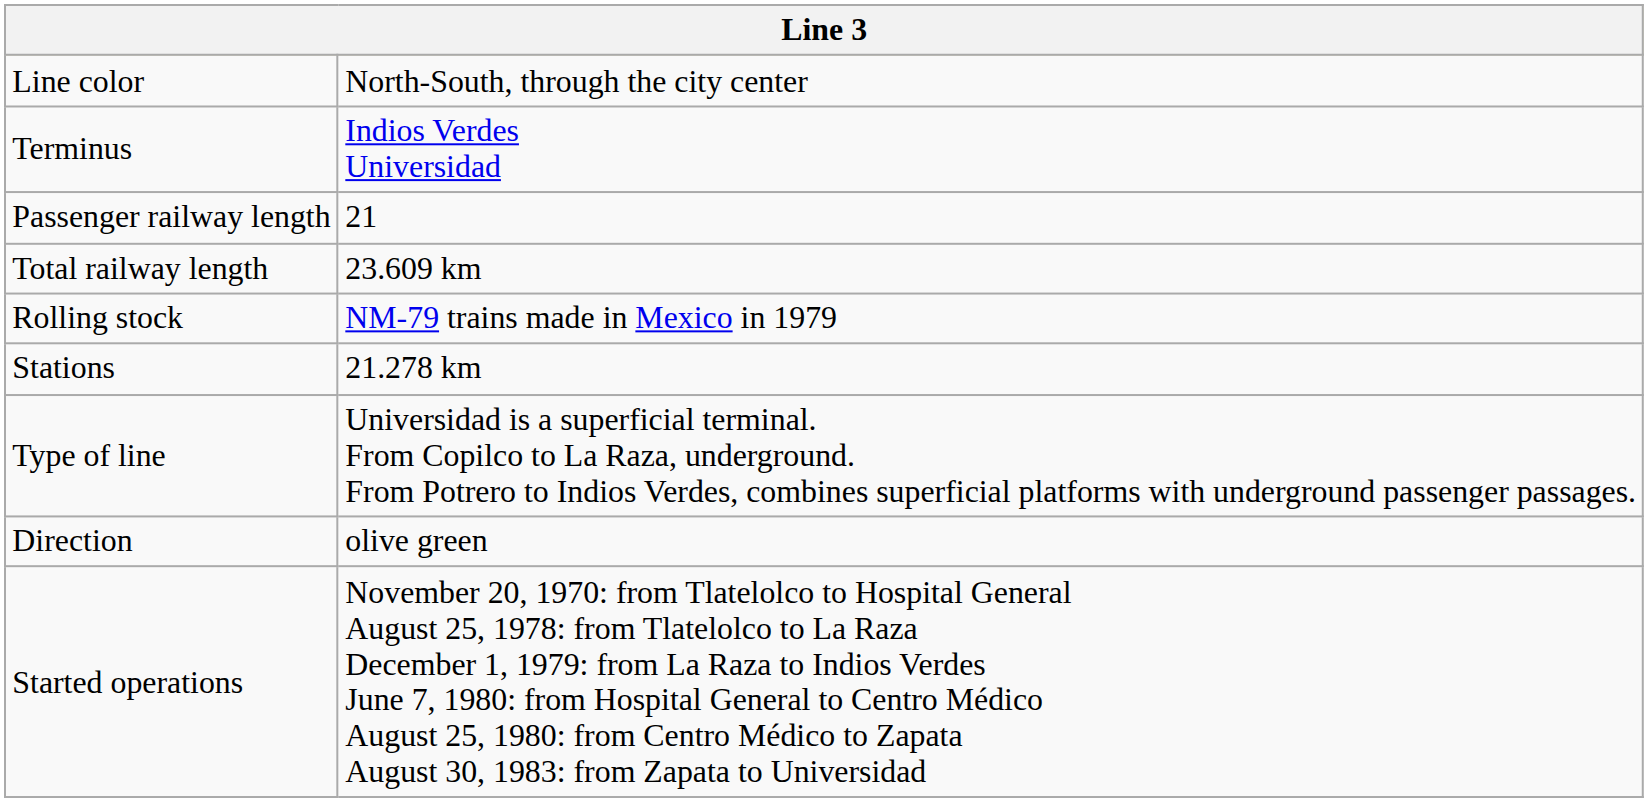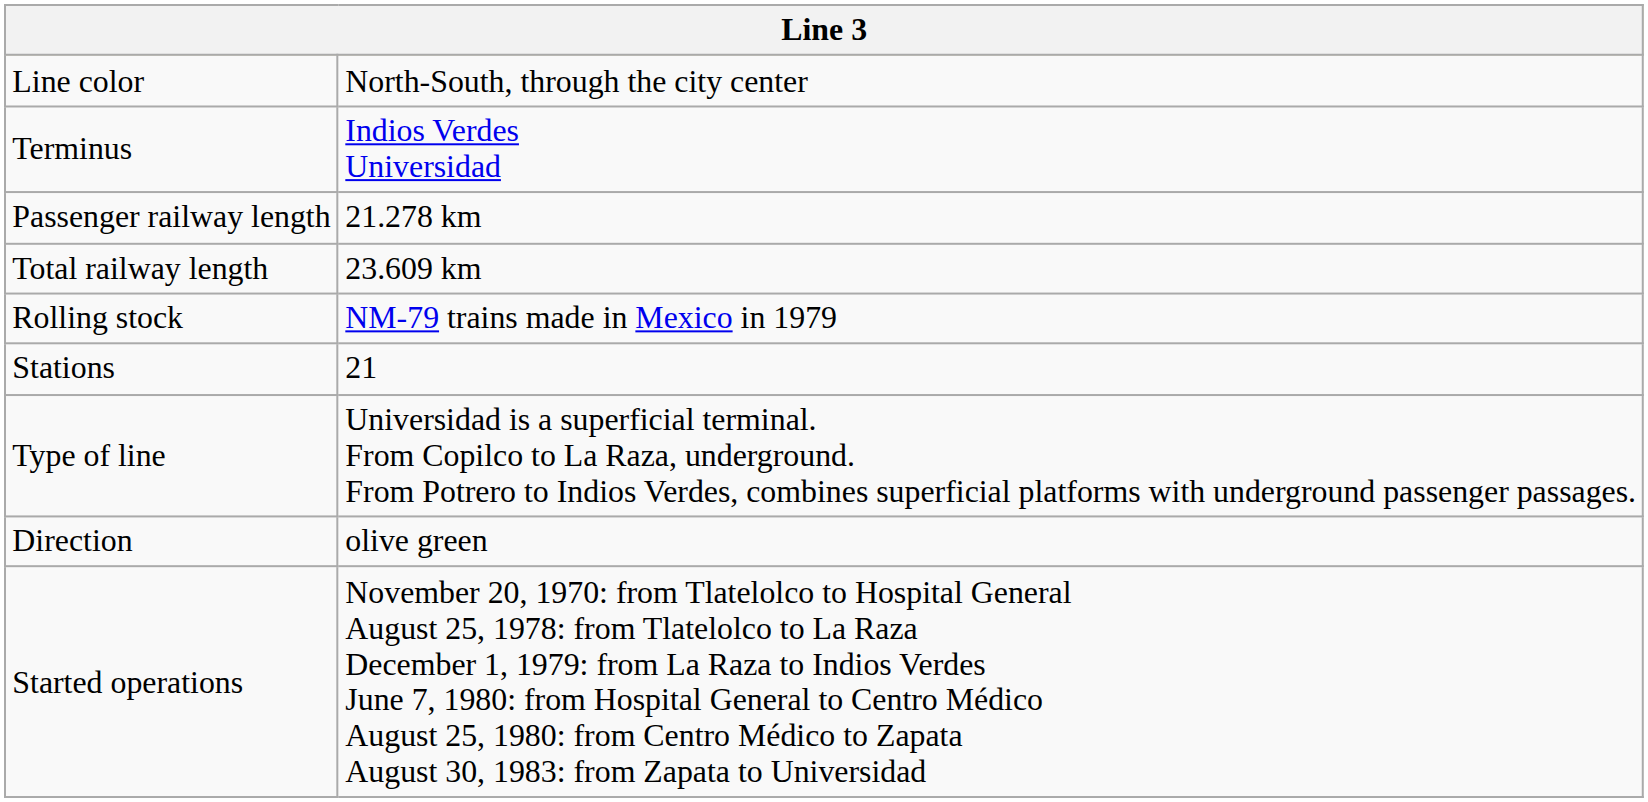 <table class="wikitable">
 <tr style="background:#9e9a36;">
 <th Colspan=2>Line 3</th>
 </tr>
 <tr>
 <td>Line color</td>
 <td>North-South, through the city center</td>
 </tr>
 <tr>
 <td>Terminus</td>
 <td><a href='#'>Indios Verdes</a> <br><a href='#'>Universidad</a></td>
 </tr>
 <tr>
 <td>Passenger railway length</td>
-<td>21</td>
+<td>21.278 km</td>
 </tr>
 <tr>
 <td>Total railway length</td>
 <td>23.609 km</td>
 </tr>
 <tr>
 <td>Rolling stock</td>
 <td><a href='#'>NM-79</a> trains made in <a href='#'>Mexico</a> in 1979</td>
 </tr>
 <tr>
 <td>Stations</td>
-<td>21.278 km</td>
+<td>21</td>
 </tr>
 <tr>
 <td>Type of line</td>
 <td>Universidad is a superficial terminal. <br> From Copilco to La Raza, underground. <br> From Potrero to Indios Verdes, combines superficial platforms with underground passenger passages.</td>
 </tr>
 <tr>
 <td>Direction</td>
 <td>olive green</td>
 </tr>
 <tr>
 <td>Started operations</td>
 <td>November 20, 1970: from Tlatelolco to Hospital General <br>August 25, 1978: from Tlatelolco to La Raza <br>December 1, 1979: from La Raza to Indios Verdes <br>June 7, 1980: from Hospital General to Centro Médico <br>August 25, 1980: from Centro Médico to Zapata <br>August 30, 1983: from Zapata to Universidad</td>
 </tr>
 </table>
